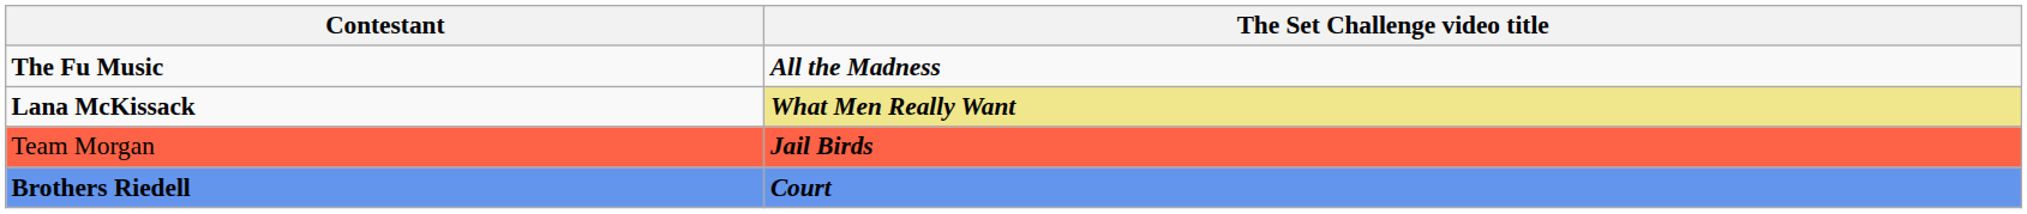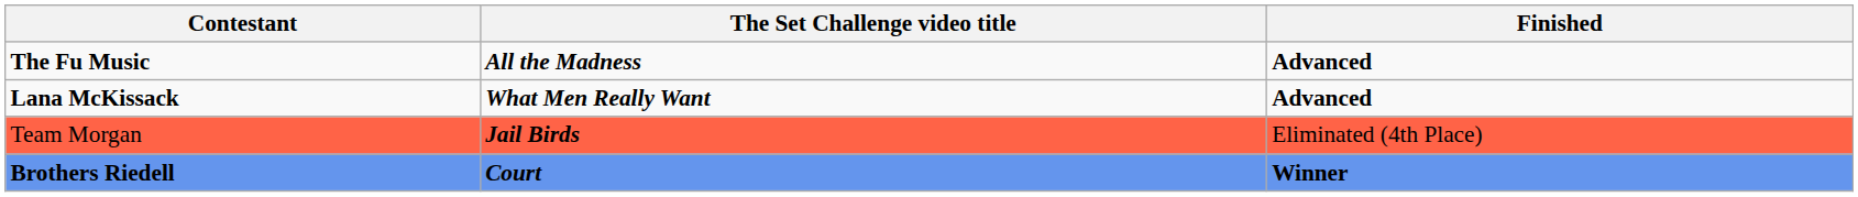 <table class="wikitable" width="100%">
 <tr>
 <th>Contestant</th>
 <th>The Set Challenge video title</th>
+<th>Finished</th>
 </tr>
 <tr>
 <td><strong>The Fu Music</strong></td>
 <td><strong><em>All the Madness</em></strong></td>
+<td><strong>Advanced</strong></td>
 </tr>
 <tr>
 <td><strong>Lana McKissack</strong></td>
-<td style="background: khaki;"><strong><em>What Men Really Want</em></strong></td>
+<td><strong><em>What Men Really Want</em></strong></td>
+<td><strong>Advanced</strong></td>
 </tr>
 <tr>
 <td style="background:tomato; color:black;">Team Morgan</td>
 <td style="background:tomato; color:black;"><strong><em>Jail Birds</em></strong></td>
+<td style="background:tomato; color:black;">Eliminated (4th Place)</td>
 </tr>
 <tr>
 <td style="background:cornflowerblue; color:black;"><strong>Brothers Riedell</strong></td>
 <td style="background:cornflowerblue; color:black;"><strong><em>Court</em></strong></td>
+<td style="background:cornflowerblue; color:black;"><strong>Winner</strong></td>
 </tr>
 </table>
